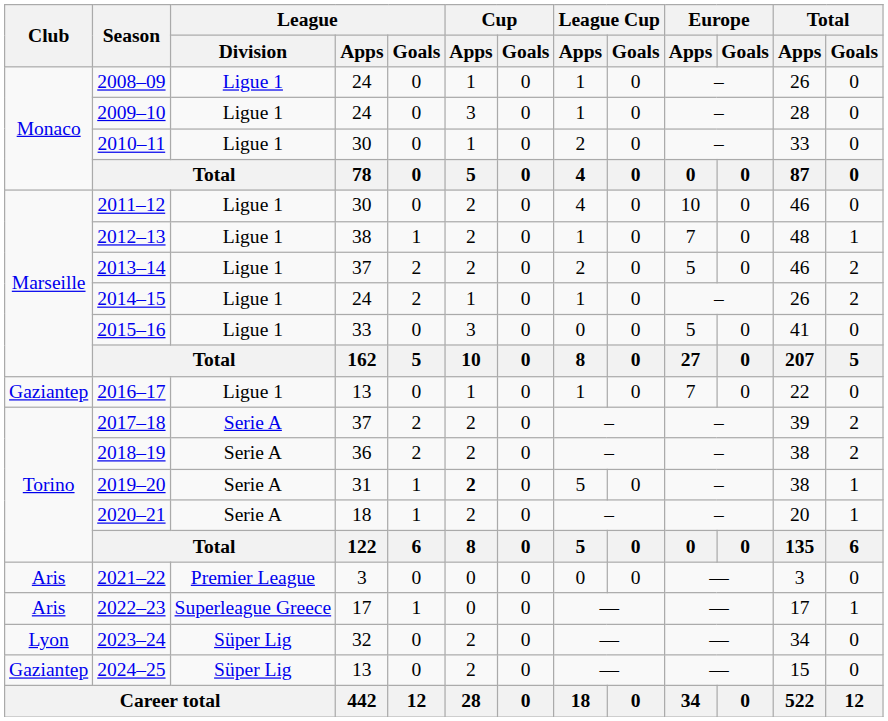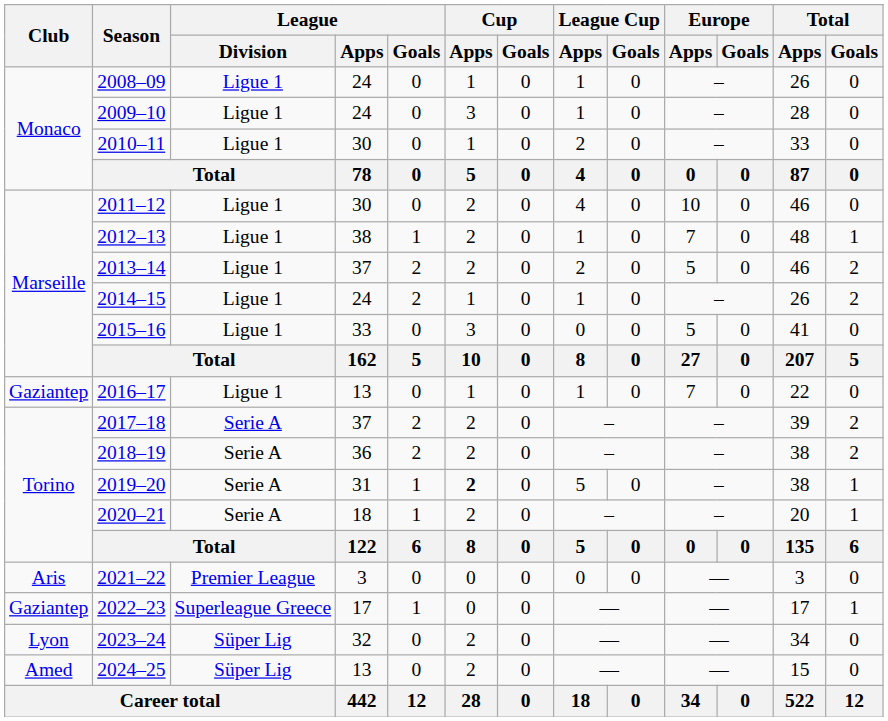 <table class="wikitable" style="text-align:center">
 <tr>
 <th rowspan="2">Club</th>
 <th rowspan="2">Season</th>
 <th colspan="3">League</th>
 <th colspan="2">Cup</th>
 <th colspan="2">League Cup</th>
 <th colspan="2">Europe</th>
 <th colspan="2">Total</th>
 </tr>
 <tr>
 <th>Division</th>
 <th>Apps</th>
 <th>Goals</th>
 <th>Apps</th>
 <th>Goals</th>
 <th>Apps</th>
 <th>Goals</th>
 <th>Apps</th>
 <th>Goals</th>
 <th>Apps</th>
 <th>Goals</th>
 </tr>
 <tr>
 <td rowspan="4"><a href='#'>Monaco</a></td>
 <td><a href='#'>2008–09</a></td>
 <td><a href='#'>Ligue 1</a></td>
 <td>24</td>
 <td>0</td>
 <td>1</td>
 <td>0</td>
 <td>1</td>
 <td>0</td>
 <td colspan="2">–</td>
 <td>26</td>
 <td>0</td>
 </tr>
 <tr>
 <td><a href='#'>2009–10</a></td>
 <td>Ligue 1</td>
 <td>24</td>
 <td>0</td>
 <td>3</td>
 <td>0</td>
 <td>1</td>
 <td>0</td>
 <td colspan="2">–</td>
 <td>28</td>
 <td>0</td>
 </tr>
 <tr>
 <td><a href='#'>2010–11</a></td>
 <td>Ligue 1</td>
 <td>30</td>
 <td>0</td>
 <td>1</td>
 <td>0</td>
 <td>2</td>
 <td>0</td>
 <td colspan="2">–</td>
 <td>33</td>
 <td>0</td>
 </tr>
 <tr>
 <th colspan="2">Total</th>
 <th>78</th>
 <th>0</th>
 <th>5</th>
 <th>0</th>
 <th>4</th>
 <th>0</th>
 <th>0</th>
 <th>0</th>
 <th>87</th>
 <th>0</th>
 </tr>
 <tr>
 <td rowspan="6"><a href='#'>Marseille</a></td>
 <td><a href='#'>2011–12</a></td>
 <td>Ligue 1</td>
 <td>30</td>
 <td>0</td>
 <td>2</td>
 <td>0</td>
 <td>4</td>
 <td>0</td>
 <td>10</td>
 <td>0</td>
 <td>46</td>
 <td>0</td>
 </tr>
 <tr>
 <td><a href='#'>2012–13</a></td>
 <td>Ligue 1</td>
 <td>38</td>
 <td>1</td>
 <td>2</td>
 <td>0</td>
 <td>1</td>
 <td>0</td>
 <td>7</td>
 <td>0</td>
 <td>48</td>
 <td>1</td>
 </tr>
 <tr>
 <td><a href='#'>2013–14</a></td>
 <td>Ligue 1</td>
 <td>37</td>
 <td>2</td>
 <td>2</td>
 <td>0</td>
 <td>2</td>
 <td>0</td>
 <td>5</td>
 <td>0</td>
 <td>46</td>
 <td>2</td>
 </tr>
 <tr>
 <td><a href='#'>2014–15</a></td>
 <td>Ligue 1</td>
 <td>24</td>
 <td>2</td>
 <td>1</td>
 <td>0</td>
 <td>1</td>
 <td>0</td>
 <td colspan="2">–</td>
 <td>26</td>
 <td>2</td>
 </tr>
 <tr>
 <td><a href='#'>2015–16</a></td>
 <td>Ligue 1</td>
 <td>33</td>
 <td>0</td>
 <td>3</td>
 <td>0</td>
 <td>0</td>
 <td>0</td>
 <td>5</td>
 <td>0</td>
 <td>41</td>
 <td>0</td>
 </tr>
 <tr>
 <th colspan="2">Total</th>
 <th>162</th>
 <th>5</th>
 <th>10</th>
 <th>0</th>
 <th>8</th>
 <th>0</th>
 <th>27</th>
 <th>0</th>
 <th>207</th>
 <th>5</th>
 </tr>
 <tr>
 <td><a href='#'>Gaziantep</a></td>
 <td><a href='#'>2016–17</a></td>
 <td>Ligue 1</td>
 <td>13</td>
 <td>0</td>
 <td>1</td>
 <td>0</td>
 <td>1</td>
 <td>0</td>
 <td>7</td>
 <td>0</td>
 <td>22</td>
 <td>0</td>
 </tr>
 <tr>
 <td rowspan="5"><a href='#'>Torino</a></td>
 <td><a href='#'>2017–18</a></td>
 <td><a href='#'>Serie A</a></td>
 <td>37</td>
 <td>2</td>
 <td>2</td>
 <td>0</td>
 <td colspan="2">–</td>
 <td colspan="2">–</td>
 <td>39</td>
 <td>2</td>
 </tr>
 <tr>
 <td><a href='#'>2018–19</a></td>
 <td>Serie A</td>
 <td>36</td>
 <td>2</td>
 <td>2</td>
 <td>0</td>
 <td colspan="2">–</td>
 <td colspan="2">–</td>
 <td>38</td>
 <td>2</td>
 </tr>
 <tr>
 <td><a href='#'>2019–20</a></td>
 <td>Serie A</td>
 <td>31</td>
 <td>1</td>
 <td><strong>2</strong></td>
 <td>0</td>
 <td>5</td>
 <td>0</td>
 <td colspan="2">–</td>
 <td>38</td>
 <td>1</td>
 </tr>
 <tr>
 <td><a href='#'>2020–21</a></td>
 <td>Serie A</td>
 <td>18</td>
 <td>1</td>
 <td>2</td>
 <td>0</td>
 <td colspan="2">–</td>
 <td colspan="2">–</td>
 <td>20</td>
 <td>1</td>
 </tr>
 <tr>
 <th colspan="2">Total</th>
 <th>122</th>
 <th>6</th>
 <th>8</th>
 <th>0</th>
 <th>5</th>
 <th>0</th>
 <th>0</th>
 <th>0</th>
 <th>135</th>
 <th>6</th>
 </tr>
 <tr>
 <td><a href='#'>Aris</a></td>
 <td><a href='#'>2021–22</a></td>
 <td><a href='#'>Premier League</a></td>
 <td>3</td>
 <td>0</td>
 <td>0</td>
 <td>0</td>
 <td>0</td>
 <td>0</td>
 <td colspan="2">—</td>
 <td>3</td>
 <td>0</td>
 </tr>
 <tr>
-<td><a href='#'>Aris</a></td>
+<td><a href='#'>Gaziantep</a></td>
 <td><a href='#'>2022–23</a></td>
 <td><a href='#'>Superleague Greece</a></td>
 <td>17</td>
 <td>1</td>
 <td>0</td>
 <td>0</td>
 <td colspan="2">—</td>
 <td colspan="2">—</td>
 <td>17</td>
 <td>1</td>
 </tr>
 <tr>
 <td><a href='#'>Lyon</a></td>
 <td><a href='#'>2023–24</a></td>
 <td><a href='#'>Süper Lig</a></td>
 <td>32</td>
 <td>0</td>
 <td>2</td>
 <td>0</td>
 <td colspan="2">—</td>
 <td colspan="2">—</td>
 <td>34</td>
 <td>0</td>
 </tr>
 <tr>
-<td><a href='#'>Gaziantep</a></td>
+<td><a href='#'>Amed</a></td>
 <td><a href='#'>2024–25</a></td>
 <td><a href='#'>Süper Lig</a></td>
 <td>13</td>
 <td>0</td>
 <td>2</td>
 <td>0</td>
 <td colspan="2">—</td>
 <td colspan="2">—</td>
 <td>15</td>
 <td>0</td>
 </tr>
 <tr>
 <th colspan="3">Career total</th>
 <th>442</th>
 <th>12</th>
 <th>28</th>
 <th>0</th>
 <th>18</th>
 <th>0</th>
 <th>34</th>
 <th>0</th>
 <th>522</th>
 <th>12</th>
 </tr>
 </table>
